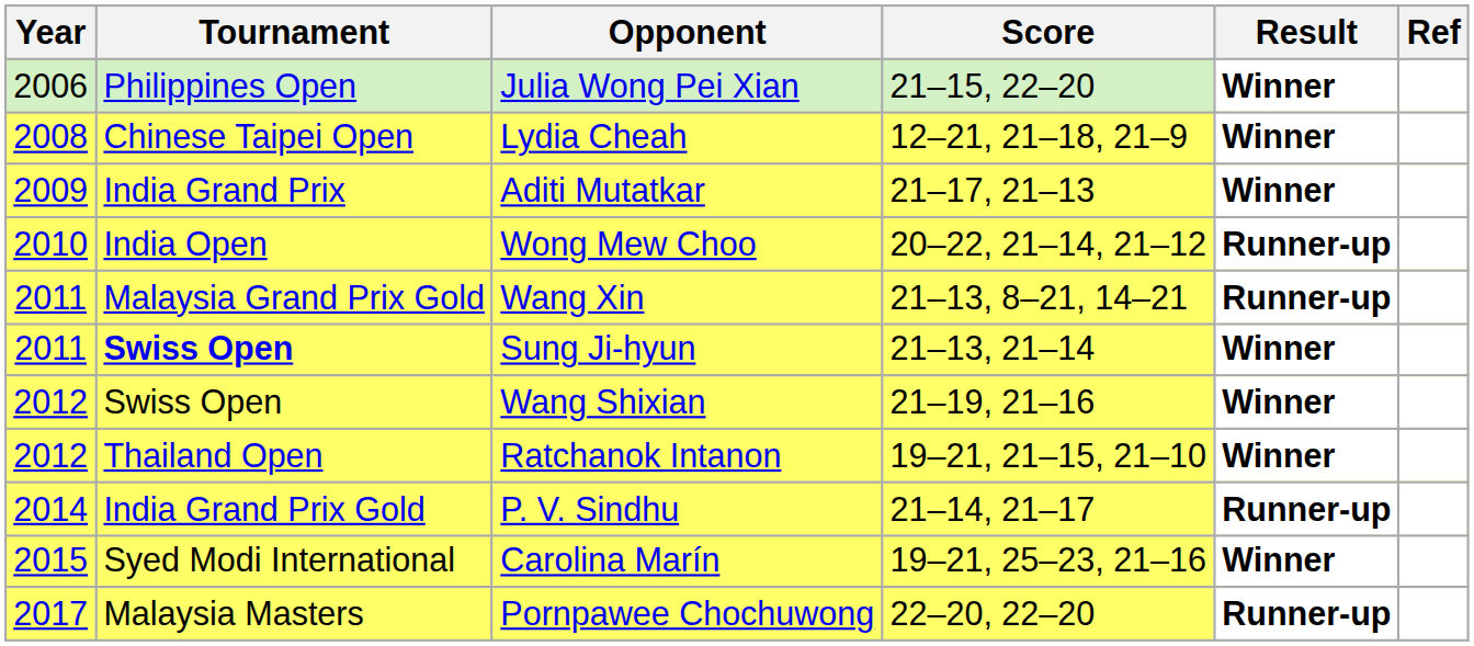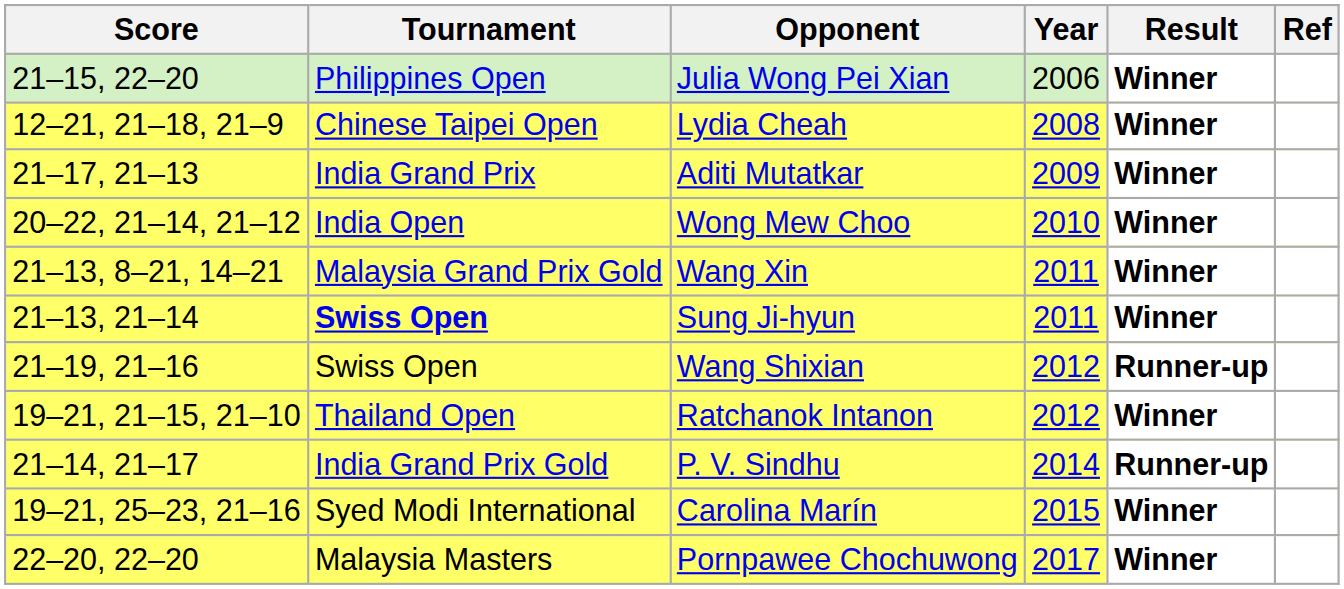 <table class="sortable wikitable" style="font-size: 90%">
 <tr>
-<th>Year</th>
+<th>Score</th>
 <th>Tournament</th>
 <th>Opponent</th>
-<th>Score</th>
+<th>Year</th>
 <th>Result</th>
 <th>Ref</th>
 </tr>
 <tr style="background:#D4F1C5">
-<td align="center">2006</td>
+<td align="left">21–15, 22–20</td>
 <td align="left"><a href='#'>Philippines Open</a></td>
 <td align="left"> <a href='#'>Julia Wong Pei Xian</a></td>
-<td align="left">21–15, 22–20</td>
+<td align="center">2006</td>
 <td style="text-align:left; background:white"> <strong>Winner</strong></td>
 <td style="text-align:center; background:white"></td>
 </tr>
 <tr style="background:#FFFF67">
-<td align="center"><a href='#'>2008</a></td>
+<td align="left">12–21, 21–18, 21–9</td>
 <td align="left"><a href='#'>Chinese Taipei Open</a></td>
 <td align="left"> <a href='#'>Lydia Cheah</a></td>
-<td align="left">12–21, 21–18, 21–9</td>
+<td align="center"><a href='#'>2008</a></td>
 <td style="text-align:left; background:white"> <strong>Winner</strong></td>
 <td style="text-align:center; background:white"></td>
 </tr>
 <tr style="background:#FFFF67">
-<td align="center"><a href='#'>2009</a></td>
+<td align="left">21–17, 21–13</td>
 <td align="left"><a href='#'>India Grand Prix</a></td>
 <td align="left"> <a href='#'>Aditi Mutatkar</a></td>
-<td align="left">21–17, 21–13</td>
+<td align="center"><a href='#'>2009</a></td>
 <td style="text-align:left; background:white"> <strong>Winner</strong></td>
 <td style="text-align:center; background:white"></td>
 </tr>
 <tr style="background:#FFFF67">
-<td align="center"><a href='#'>2010</a></td>
+<td align="left">20–22, 21–14, 21–12</td>
 <td align="left"><a href='#'>India Open</a></td>
 <td align="left"> <a href='#'>Wong Mew Choo</a></td>
-<td align="left">20–22, 21–14, 21–12</td>
+<td align="center"><a href='#'>2010</a></td>
+<td style="text-align:left; background:white"> <strong>Winner</strong></td>
+<td style="text-align:center; background:white"></td>
+</tr>
+<tr style="background:#FFFF67">
+<td align="left">21–13, 8–21, 14–21</td>
+<td align="left"><a href='#'>Malaysia Grand Prix Gold</a></td>
+<td align="left"> <a href='#'>Wang Xin</a></td>
+<td align="center"><a href='#'>2011</a></td>
+<td style="text-align:left; background:white"> <strong>Winner</strong></td>
+<td style="text-align:center; background:white"></td>
+</tr>
+<tr style="background:#FFFF67">
+<td align="left">21–13, 21–14</td>
+<td align="left"><strong><a href='#'>Swiss Open</a></strong></td>
+<td align="left"> <a href='#'>Sung Ji-hyun</a></td>
+<td align="center"><a href='#'>2011</a></td>
+<td style="text-align:left; background:white"> <strong>Winner</strong></td>
+<td style="text-align:center; background:white"></td>
+</tr>
+<tr style="background:#FFFF67">
+<td align="left">21–19, 21–16</td>
+<td align="left">Swiss Open</td>
+<td align="left"> <a href='#'>Wang Shixian</a></td>
+<td align="center"><a href='#'>2012</a></td>
 <td style="text-align:left; background:white"> <strong>Runner-up</strong></td>
 <td style="text-align:center; background:white"></td>
 </tr>
 <tr style="background:#FFFF67">
-<td align="center"><a href='#'>2011</a></td>
-<td align="left"><a href='#'>Malaysia Grand Prix Gold</a></td>
-<td align="left"> <a href='#'>Wang Xin</a></td>
-<td align="left">21–13, 8–21, 14–21</td>
+<td align="left">19–21, 21–15, 21–10</td>
+<td align="left"><a href='#'>Thailand Open</a></td>
+<td align="left"> <a href='#'>Ratchanok Intanon</a></td>
+<td align="center"><a href='#'>2012</a></td>
+<td style="text-align:left; background:white"> <strong>Winner</strong></td>
+<td style="text-align:center; background:white"></td>
+</tr>
+<tr style="background:#FFFF67">
+<td align="left">21–14, 21–17</td>
+<td align="left"><a href='#'>India Grand Prix Gold</a></td>
+<td align="left"> <a href='#'>P. V. Sindhu</a></td>
+<td align="center"><a href='#'>2014</a></td>
 <td style="text-align:left; background:white"> <strong>Runner-up</strong></td>
 <td style="text-align:center; background:white"></td>
 </tr>
 <tr style="background:#FFFF67">
-<td align="center"><a href='#'>2011</a></td>
-<td align="left"><strong><a href='#'>Swiss Open</a></strong></td>
-<td align="left"> <a href='#'>Sung Ji-hyun</a></td>
-<td align="left">21–13, 21–14</td>
+<td align="left">19–21, 25–23, 21–16</td>
+<td align="left">Syed Modi International</td>
+<td align="left"> <a href='#'>Carolina Marín</a></td>
+<td align="center"><a href='#'>2015</a></td>
 <td style="text-align:left; background:white"> <strong>Winner</strong></td>
 <td style="text-align:center; background:white"></td>
 </tr>
 <tr style="background:#FFFF67">
-<td align="center"><a href='#'>2012</a></td>
-<td align="left">Swiss Open</td>
-<td align="left"> <a href='#'>Wang Shixian</a></td>
-<td align="left">21–19, 21–16</td>
+<td align="left">22–20, 22–20</td>
+<td align="left">Malaysia Masters</td>
+<td align="left"> <a href='#'>Pornpawee Chochuwong</a></td>
+<td align="center"><a href='#'>2017</a></td>
 <td style="text-align:left; background:white"> <strong>Winner</strong></td>
 <td style="text-align:center; background:white"></td>
 </tr>
-<tr style="background:#FFFF67">
-<td align="center"><a href='#'>2012</a></td>
-<td align="left"><a href='#'>Thailand Open</a></td>
-<td align="left"> <a href='#'>Ratchanok Intanon</a></td>
-<td align="left">19–21, 21–15, 21–10</td>
-<td style="text-align:left; background:white"> <strong>Winner</strong></td>
-<td style="text-align:center; background:white"></td>
-</tr>
-<tr style="background:#FFFF67">
-<td align="center"><a href='#'>2014</a></td>
-<td align="left"><a href='#'>India Grand Prix Gold</a></td>
-<td align="left"> <a href='#'>P. V. Sindhu</a></td>
-<td align="left">21–14, 21–17</td>
-<td style="text-align:left; background:white"> <strong>Runner-up</strong></td>
-<td style="text-align:center; background:white"></td>
-</tr>
-<tr style="background:#FFFF67">
-<td align="center"><a href='#'>2015</a></td>
-<td align="left">Syed Modi International</td>
-<td align="left"> <a href='#'>Carolina Marín</a></td>
-<td align="left">19–21, 25–23, 21–16</td>
-<td style="text-align:left; background:white"> <strong>Winner</strong></td>
-<td style="text-align:center; background:white"></td>
-</tr>
-<tr style="background:#FFFF67">
-<td align="center"><a href='#'>2017</a></td>
-<td align="left">Malaysia Masters</td>
-<td align="left"> <a href='#'>Pornpawee Chochuwong</a></td>
-<td align="left">22–20, 22–20</td>
-<td style="text-align:left; background:white"> <strong>Runner-up</strong></td>
-<td style="text-align:center; background:white"></td>
-</tr>
 </table>
